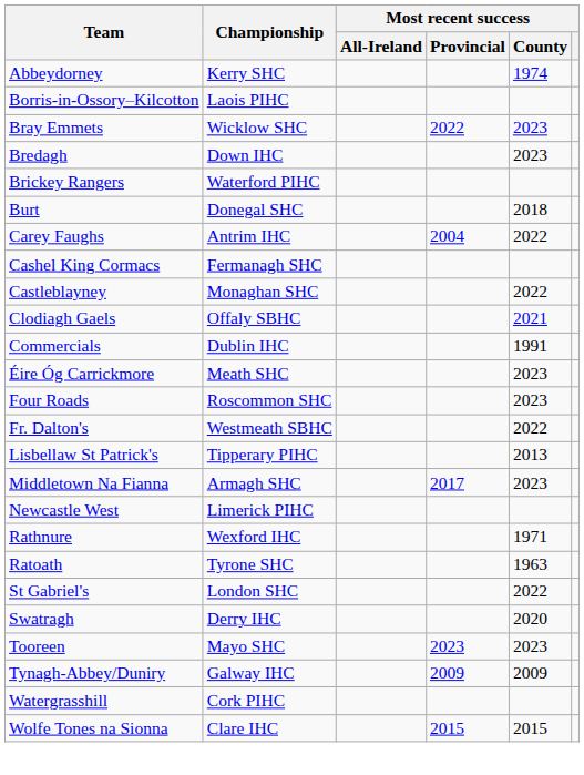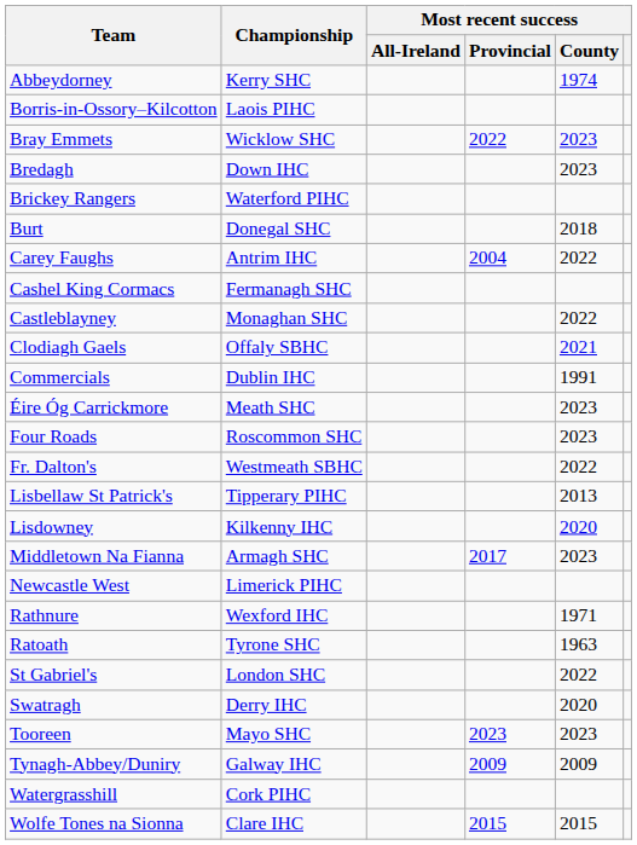 <table class="wikitable sortable">
 <tr>
 <th rowspan="2">Team</th>
 <th rowspan="2">Championship</th>
 <th colspan="4">Most recent success</th>
 </tr>
 <tr>
 <th>All-Ireland</th>
 <th>Provincial</th>
 <th>County</th>
 <th></th>
 </tr>
 <tr>
 <td> <a href='#'>Abbeydorney</a></td>
 <td><a href='#'>Kerry SHC</a></td>
 <td></td>
 <td></td>
 <td><a href='#'>1974</a></td>
 <td></td>
 </tr>
 <tr>
 <td> <a href='#'>Borris-in-Ossory–Kilcotton</a></td>
 <td><a href='#'>Laois PIHC</a></td>
 <td></td>
 <td></td>
 <td></td>
 <td></td>
 </tr>
 <tr>
 <td> <a href='#'>Bray Emmets</a></td>
 <td><a href='#'>Wicklow SHC</a></td>
 <td></td>
 <td><a href='#'>2022</a></td>
 <td><a href='#'>2023</a></td>
 <td></td>
 </tr>
 <tr>
 <td> <a href='#'>Bredagh</a></td>
 <td><a href='#'>Down IHC</a></td>
 <td></td>
 <td></td>
 <td>2023</td>
 <td></td>
 </tr>
 <tr>
 <td> <a href='#'>Brickey Rangers</a></td>
 <td><a href='#'>Waterford PIHC</a></td>
 <td></td>
 <td></td>
 <td></td>
 <td></td>
 </tr>
 <tr>
 <td> <a href='#'>Burt</a></td>
 <td><a href='#'>Donegal SHC</a></td>
 <td></td>
 <td></td>
 <td>2018</td>
 <td></td>
 </tr>
 <tr>
 <td> <a href='#'>Carey Faughs</a></td>
 <td><a href='#'>Antrim IHC</a></td>
 <td></td>
 <td><a href='#'>2004</a></td>
 <td>2022</td>
 <td></td>
 </tr>
 <tr>
 <td> <a href='#'>Cashel King Cormacs</a></td>
 <td><a href='#'>Fermanagh SHC</a></td>
 <td></td>
 <td></td>
 <td></td>
 <td></td>
 </tr>
 <tr>
 <td> <a href='#'>Castleblayney</a></td>
 <td><a href='#'>Monaghan SHC</a></td>
 <td></td>
 <td></td>
 <td>2022</td>
 <td></td>
 </tr>
 <tr>
 <td> <a href='#'>Clodiagh Gaels</a></td>
 <td><a href='#'>Offaly SBHC</a></td>
 <td></td>
 <td></td>
 <td><a href='#'>2021</a></td>
 <td></td>
 </tr>
 <tr>
 <td> <a href='#'>Commercials</a></td>
 <td><a href='#'>Dublin IHC</a></td>
 <td></td>
 <td></td>
 <td>1991</td>
 <td></td>
 </tr>
 <tr>
 <td> <a href='#'>Éire Óg Carrickmore</a></td>
 <td><a href='#'>Meath SHC</a></td>
 <td></td>
 <td></td>
 <td>2023</td>
 <td></td>
 </tr>
 <tr>
 <td> <a href='#'>Four Roads</a></td>
 <td><a href='#'>Roscommon SHC</a></td>
 <td></td>
 <td></td>
 <td>2023</td>
 <td></td>
 </tr>
 <tr>
 <td> <a href='#'>Fr. Dalton's</a></td>
 <td><a href='#'>Westmeath SBHC</a></td>
 <td></td>
 <td></td>
 <td>2022</td>
 <td></td>
 </tr>
 <tr>
 <td> <a href='#'>Lisbellaw St Patrick's</a></td>
 <td><a href='#'>Tipperary PIHC</a></td>
 <td></td>
 <td></td>
 <td>2013</td>
 <td></td>
 </tr>
 <tr>
+<td> <a href='#'>Lisdowney</a></td>
+<td><a href='#'>Kilkenny IHC</a></td>
+<td></td>
+<td></td>
+<td><a href='#'>2020</a></td>
+<td></td>
+</tr>
+<tr>
 <td> <a href='#'>Middletown Na Fianna</a></td>
 <td><a href='#'>Armagh SHC</a></td>
 <td></td>
 <td><a href='#'>2017</a></td>
 <td>2023</td>
 <td></td>
 </tr>
 <tr>
 <td> <a href='#'>Newcastle West</a></td>
 <td><a href='#'>Limerick PIHC</a></td>
 <td></td>
 <td></td>
 <td></td>
 <td></td>
 </tr>
 <tr>
 <td> <a href='#'>Rathnure</a></td>
 <td><a href='#'>Wexford IHC</a></td>
 <td></td>
 <td></td>
 <td>1971</td>
 <td></td>
 </tr>
 <tr>
 <td> <a href='#'>Ratoath</a></td>
 <td><a href='#'>Tyrone SHC</a></td>
 <td></td>
 <td></td>
 <td>1963</td>
 <td></td>
 </tr>
 <tr>
 <td> <a href='#'>St Gabriel's</a></td>
 <td><a href='#'>London SHC</a></td>
 <td></td>
 <td></td>
 <td>2022</td>
 <td></td>
 </tr>
 <tr>
 <td> <a href='#'>Swatragh</a></td>
 <td><a href='#'>Derry IHC</a></td>
 <td></td>
 <td></td>
 <td>2020</td>
 <td></td>
 </tr>
 <tr>
 <td> <a href='#'>Tooreen</a></td>
 <td><a href='#'>Mayo SHC</a></td>
 <td></td>
 <td><a href='#'>2023</a></td>
 <td>2023</td>
 <td></td>
 </tr>
 <tr>
 <td> <a href='#'>Tynagh-Abbey/Duniry</a></td>
 <td><a href='#'>Galway IHC</a></td>
 <td></td>
 <td><a href='#'>2009</a></td>
 <td>2009</td>
 <td></td>
 </tr>
 <tr>
 <td> <a href='#'>Watergrasshill</a></td>
 <td><a href='#'>Cork PIHC</a></td>
 <td></td>
 <td></td>
 <td></td>
 <td></td>
 </tr>
 <tr>
 <td> <a href='#'>Wolfe Tones na Sionna</a></td>
 <td><a href='#'>Clare IHC</a></td>
 <td></td>
 <td><a href='#'>2015</a></td>
 <td>2015</td>
 <td></td>
 </tr>
 </table>
